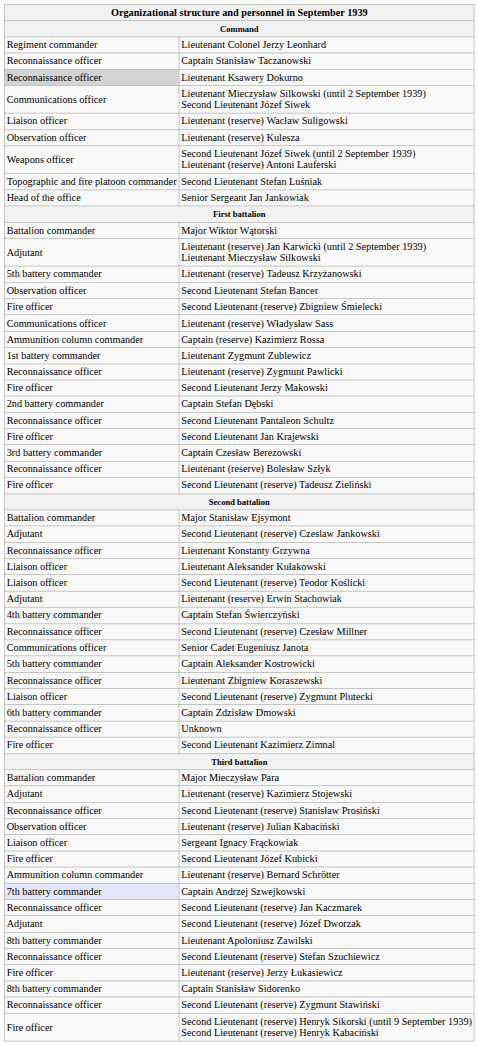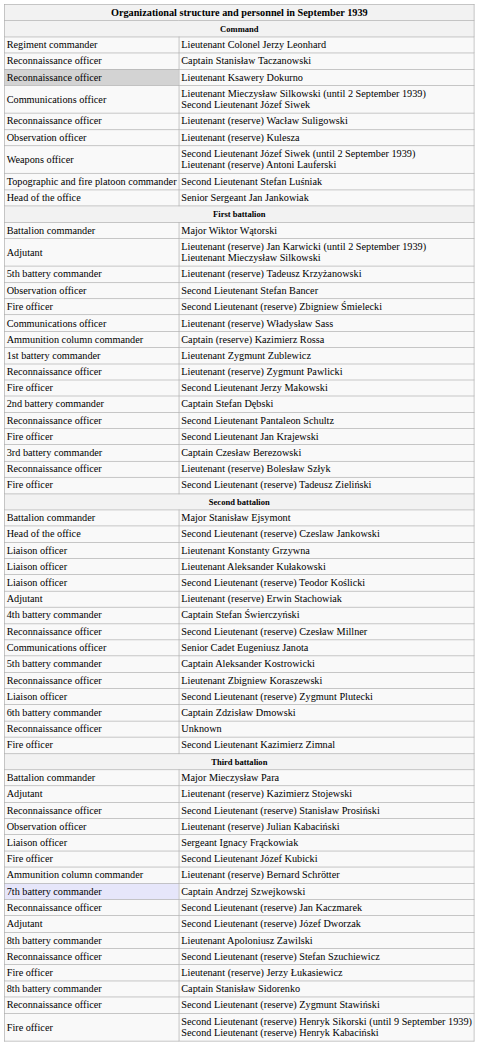 <table class="wikitable">
 <tr>
 <th colspan="2">Organizational structure and personnel in September 1939</th>
 </tr>
 <tr>
 <th colspan="2"><small>Command</small></th>
 </tr>
 <tr>
 <td>Regiment commander</td>
 <td>Lieutenant Colonel Jerzy Leonhard</td>
 </tr>
 <tr>
 <td>Reconnaissance officer</td>
 <td>Captain Stanisław Taczanowski</td>
 </tr>
 <tr>
 <td style="background: lightgrey;">Reconnaissance officer</td>
 <td>Lieutenant Ksawery Dokurno</td>
 </tr>
 <tr>
 <td>Communications officer</td>
 <td>Lieutenant Mieczysław Silkowski (until 2 September 1939)<br>Second Lieutenant Józef Siwek</td>
 </tr>
 <tr>
-<td>Liaison officer</td>
+<td>Reconnaissance officer</td>
 <td>Lieutenant (reserve) Wacław Suligowski</td>
 </tr>
 <tr>
 <td>Observation officer</td>
 <td>Lieutenant (reserve) Kulesza</td>
 </tr>
 <tr>
 <td>Weapons officer</td>
 <td>Second Lieutenant Józef Siwek (until 2 September 1939)<br>Lieutenant (reserve) Antoni Lauferski</td>
 </tr>
 <tr>
 <td>Topographic and fire platoon commander</td>
 <td>Second Lieutenant Stefan Luśniak</td>
 </tr>
 <tr>
 <td>Head of the office</td>
 <td>Senior Sergeant Jan Jankowiak</td>
 </tr>
 <tr>
 <th colspan="2"><small>First battalion</small></th>
 </tr>
 <tr>
 <td>Battalion commander</td>
 <td>Major Wiktor Wątorski</td>
 </tr>
 <tr>
 <td>Adjutant</td>
 <td>Lieutenant (reserve) Jan Karwicki (until 2 September 1939)<br>Lieutenant Mieczysław Silkowski</td>
 </tr>
 <tr>
 <td>5th battery commander</td>
 <td>Lieutenant (reserve) Tadeusz Krzyżanowski</td>
 </tr>
 <tr>
 <td>Observation officer</td>
 <td>Second Lieutenant Stefan Bancer</td>
 </tr>
 <tr>
 <td>Fire officer</td>
 <td>Second Lieutenant (reserve) Zbigniew Śmielecki</td>
 </tr>
 <tr>
 <td>Communications officer</td>
 <td>Lieutenant (reserve) Władysław Sass</td>
 </tr>
 <tr>
 <td>Ammunition column commander</td>
 <td>Captain (reserve) Kazimierz Rossa</td>
 </tr>
 <tr>
 <td>1st battery commander</td>
 <td>Lieutenant Zygmunt Zublewicz</td>
 </tr>
 <tr>
 <td>Reconnaissance officer</td>
 <td>Lieutenant (reserve) Zygmunt Pawlicki</td>
 </tr>
 <tr>
 <td>Fire officer</td>
 <td>Second Lieutenant Jerzy Makowski</td>
 </tr>
 <tr>
 <td>2nd battery commander</td>
 <td>Captain Stefan Dębski</td>
 </tr>
 <tr>
 <td>Reconnaissance officer</td>
 <td>Second Lieutenant Pantaleon Schultz</td>
 </tr>
 <tr>
 <td>Fire officer</td>
 <td>Second Lieutenant Jan Krajewski</td>
 </tr>
 <tr>
 <td>3rd battery commander</td>
 <td>Captain Czesław Berezowski</td>
 </tr>
 <tr>
 <td>Reconnaissance officer</td>
 <td>Lieutenant (reserve) Bolesław Szłyk</td>
 </tr>
 <tr>
 <td>Fire officer</td>
 <td>Second Lieutenant (reserve) Tadeusz Zieliński</td>
 </tr>
 <tr>
 <th colspan="2"><small>Second battalion</small></th>
 </tr>
 <tr>
 <td>Battalion commander</td>
 <td>Major Stanisław Ejsymont</td>
 </tr>
 <tr>
-<td>Adjutant</td>
+<td>Head of the office</td>
 <td>Second Lieutenant (reserve) Czeslaw Jankowski</td>
 </tr>
 <tr>
-<td>Reconnaissance officer</td>
+<td>Liaison officer</td>
 <td>Lieutenant Konstanty Grzywna</td>
 </tr>
 <tr>
 <td>Liaison officer</td>
 <td>Lieutenant Aleksander Kułakowski</td>
 </tr>
 <tr>
 <td>Liaison officer</td>
 <td>Second Lieutenant (reserve) Teodor Koślicki</td>
 </tr>
 <tr>
 <td>Adjutant</td>
 <td>Lieutenant (reserve) Erwin Stachowiak</td>
 </tr>
 <tr>
 <td>4th battery commander</td>
 <td>Captain Stefan Świerczyński</td>
 </tr>
 <tr>
 <td>Reconnaissance officer</td>
 <td>Second Lieutenant (reserve) Czesław Millner</td>
 </tr>
 <tr>
 <td>Communications officer</td>
 <td>Senior Cadet Eugeniusz Janota</td>
 </tr>
 <tr>
 <td>5th battery commander</td>
 <td>Captain Aleksander Kostrowicki</td>
 </tr>
 <tr>
 <td>Reconnaissance officer</td>
 <td>Lieutenant Zbigniew Koraszewski</td>
 </tr>
 <tr>
 <td>Liaison officer</td>
 <td>Second Lieutenant (reserve) Zygmunt Plutecki</td>
 </tr>
 <tr>
 <td>6th battery commander</td>
 <td>Captain Zdzisław Dmowski</td>
 </tr>
 <tr>
 <td>Reconnaissance officer</td>
 <td>Unknown</td>
 </tr>
 <tr>
 <td>Fire officer</td>
 <td>Second Lieutenant Kazimierz Zimnal</td>
 </tr>
 <tr>
 <th colspan="2"><small>Third battalion</small></th>
 </tr>
 <tr>
 <td>Battalion commander</td>
 <td>Major Mieczysław Para</td>
 </tr>
 <tr>
 <td>Adjutant</td>
 <td>Lieutenant (reserve) Kazimierz Stojewski</td>
 </tr>
 <tr>
 <td>Reconnaissance officer</td>
 <td>Second Lieutenant (reserve) Stanisław Prosiński</td>
 </tr>
 <tr>
 <td>Observation officer</td>
 <td>Lieutenant (reserve) Julian Kabaciński</td>
 </tr>
 <tr>
 <td>Liaison officer</td>
 <td>Sergeant Ignacy Frąckowiak</td>
 </tr>
 <tr>
 <td>Fire officer</td>
 <td>Second Lieutenant Józef Kubicki</td>
 </tr>
 <tr>
 <td>Ammunition column commander</td>
 <td>Lieutenant (reserve) Bernard Schrötter</td>
 </tr>
 <tr>
 <td style="background: lavender;">7th battery commander</td>
 <td>Captain Andrzej Szwejkowski</td>
 </tr>
 <tr>
 <td>Reconnaissance officer</td>
 <td>Second Lieutenant (reserve) Jan Kaczmarek</td>
 </tr>
 <tr>
 <td>Adjutant</td>
 <td>Second Lieutenant (reserve) Józef Dworzak</td>
 </tr>
 <tr>
 <td>8th battery commander</td>
 <td>Lieutenant Apoloniusz Zawilski</td>
 </tr>
 <tr>
 <td>Reconnaissance officer</td>
 <td>Second Lieutenant (reserve) Stefan Szuchiewicz</td>
 </tr>
 <tr>
 <td>Fire officer</td>
 <td>Lieutenant (reserve) Jerzy Łukasiewicz</td>
 </tr>
 <tr>
 <td>8th battery commander</td>
 <td>Captain Stanisław Sidorenko</td>
 </tr>
 <tr>
 <td>Reconnaissance officer</td>
 <td>Second Lieutenant (reserve) Zygmunt Stawiński</td>
 </tr>
 <tr>
 <td>Fire officer</td>
 <td>Second Lieutenant (reserve) Henryk Sikorski (until 9 September 1939)<br>Second Lieutenant (reserve) Henryk Kabaciński</td>
 </tr>
 </table>
